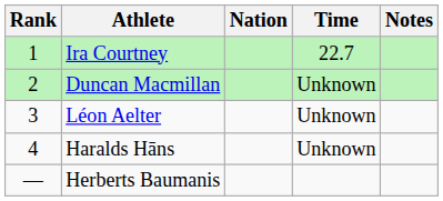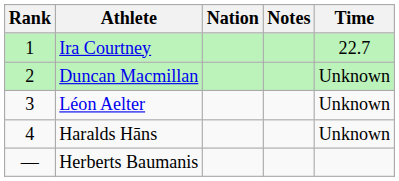 <table class="wikitable sortable" style="text-align:center">
 <tr>
 <th>Rank</th>
 <th>Athlete</th>
 <th>Nation</th>
+<th>Notes</th>
 <th>Time</th>
-<th>Notes</th>
 </tr>
 <tr bgcolor=bbf3bb>
 <td>1</td>
 <td align=left><a href='#'>Ira Courtney</a></td>
 <td align=left></td>
+<td></td>
 <td>22.7</td>
-<td></td>
 </tr>
 <tr bgcolor=bbf3bb>
 <td>2</td>
 <td align=left><a href='#'>Duncan Macmillan</a></td>
 <td align=left></td>
+<td></td>
 <td data-sort-value=30.0>Unknown</td>
-<td></td>
 </tr>
 <tr>
 <td>3</td>
 <td align=left><a href='#'>Léon Aelter</a></td>
 <td align=left></td>
+<td></td>
 <td data-sort-value=30.0>Unknown</td>
-<td></td>
 </tr>
 <tr>
 <td>4</td>
 <td align=left>Haralds Hāns</td>
 <td align=left></td>
+<td></td>
 <td data-sort-value=30.0>Unknown</td>
-<td></td>
 </tr>
 <tr>
 <td data-sort-value=5>—</td>
 <td align=left>Herberts Baumanis</td>
 <td align=left></td>
+<td></td>
 <td data-sort-value=99.9></td>
-<td></td>
 </tr>
 </table>
